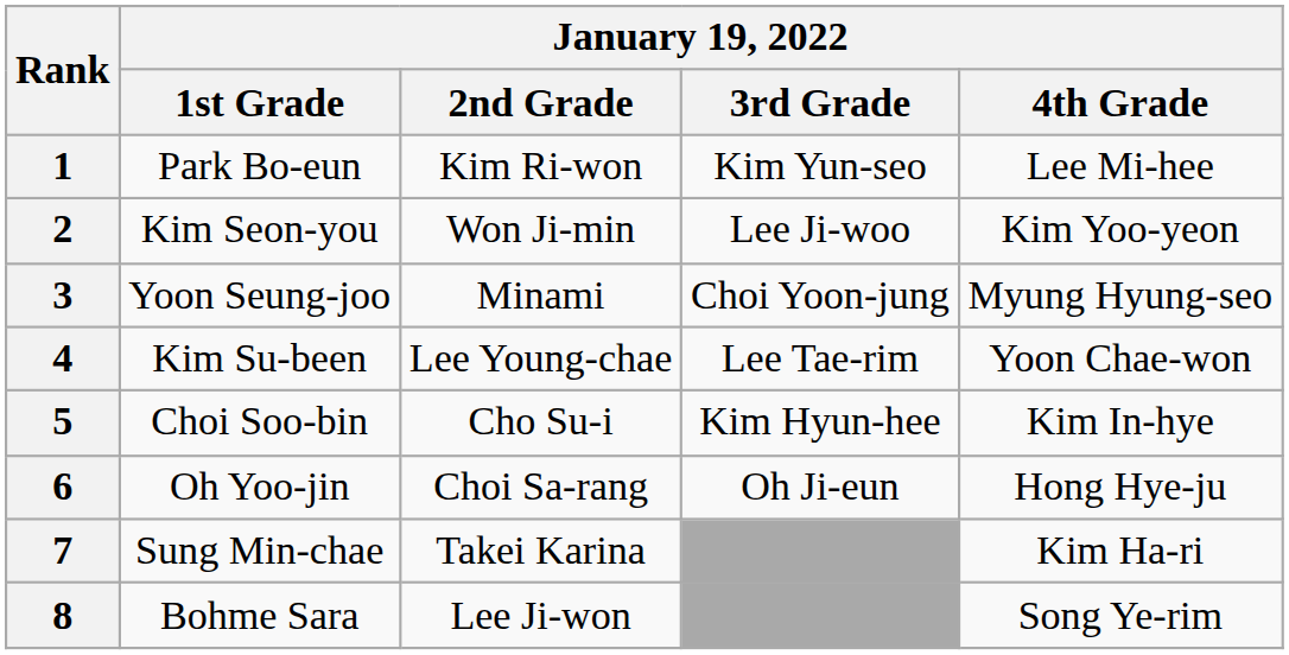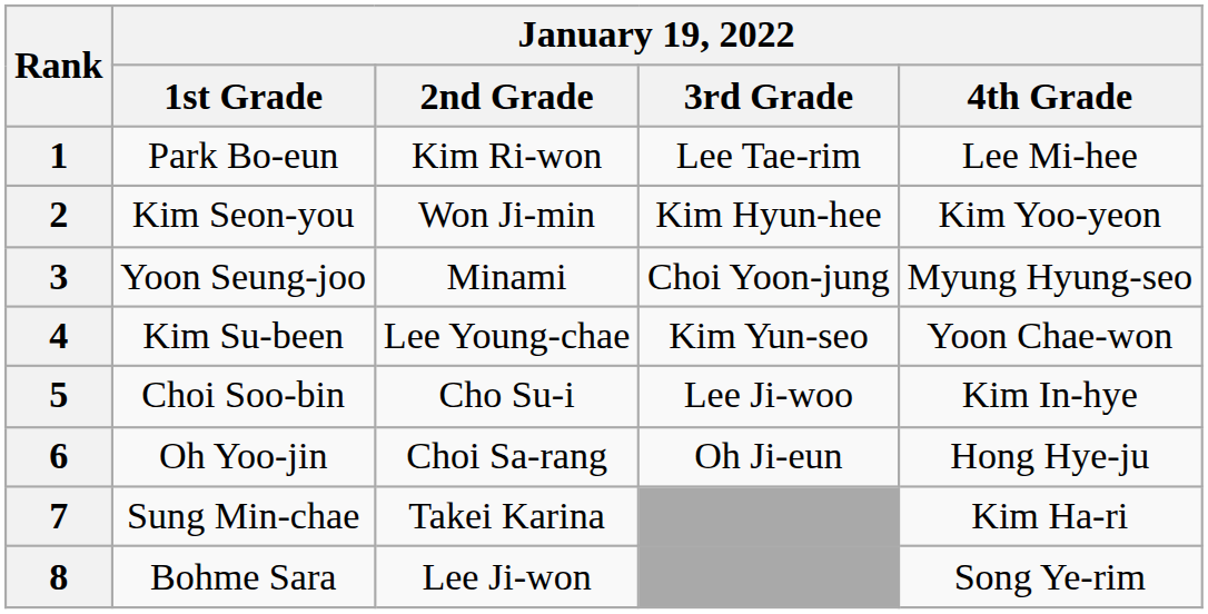 <table class="wikitable sortable" style="text-align:center">
 <tr>
 <th rowspan="2">Rank</th>
 <th colspan="4">January 19, 2022</th>
 </tr>
 <tr>
 <th>1st Grade</th>
 <th>2nd Grade</th>
 <th>3rd Grade</th>
 <th>4th Grade</th>
 </tr>
 <tr>
 <th>1</th>
 <td>Park Bo-eun</td>
 <td>Kim Ri-won</td>
-<td>Kim Yun-seo</td>
+<td>Lee Tae-rim</td>
 <td>Lee Mi-hee</td>
 </tr>
 <tr>
 <th>2</th>
 <td>Kim Seon-you</td>
 <td>Won Ji-min</td>
-<td>Lee Ji-woo</td>
+<td>Kim Hyun-hee</td>
 <td>Kim Yoo-yeon</td>
 </tr>
 <tr>
 <th>3</th>
 <td>Yoon Seung-joo</td>
 <td>Minami</td>
 <td>Choi Yoon-jung</td>
 <td>Myung Hyung-seo</td>
 </tr>
 <tr>
 <th>4</th>
 <td>Kim Su-been</td>
 <td>Lee Young-chae</td>
-<td>Lee Tae-rim</td>
+<td>Kim Yun-seo</td>
 <td>Yoon Chae-won</td>
 </tr>
 <tr>
 <th>5</th>
 <td>Choi Soo-bin</td>
 <td>Cho Su-i</td>
-<td>Kim Hyun-hee</td>
+<td>Lee Ji-woo</td>
 <td>Kim In-hye</td>
 </tr>
 <tr>
 <th>6</th>
 <td>Oh Yoo-jin</td>
 <td>Choi Sa-rang</td>
 <td>Oh Ji-eun</td>
 <td>Hong Hye-ju</td>
 </tr>
 <tr>
 <th>7</th>
 <td>Sung Min-chae</td>
 <td>Takei Karina</td>
 <td style="background:darkgray;"></td>
 <td>Kim Ha-ri</td>
 </tr>
 <tr>
 <th>8</th>
 <td>Bohme Sara</td>
 <td>Lee Ji-won</td>
 <td style="background:darkgray;"></td>
 <td>Song Ye-rim</td>
 </tr>
 </table>
